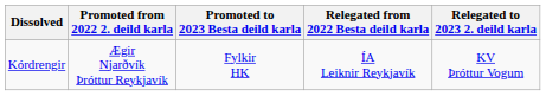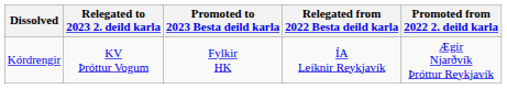 <table class="wikitable">
 <tr>
 <th>Dissolved</th>
-<th>Promoted from<br><a href='#'>2022 2. deild karla</a></th>
+<th>Relegated to<br><a href='#'>2023 2. deild karla</a></th>
 <th>Promoted to<br><a href='#'>2023 Besta deild karla</a></th>
 <th>Relegated from<br><a href='#'>2022 Besta deild karla</a></th>
-<th>Relegated to<br><a href='#'>2023 2. deild karla</a></th>
+<th>Promoted from<br><a href='#'>2022 2. deild karla</a></th>
 </tr>
 <tr>
 <td align=center><a href='#'>Kórdrengir</a></td>
-<td align=center><a href='#'>Ægir</a><br><a href='#'>Njarðvík</a><br><a href='#'>Þróttur Reykjavík</a></td>
+<td align=center><a href='#'>KV</a><br><a href='#'>Þróttur Vogum</a></td>
 <td align=center><a href='#'>Fylkir</a><br><a href='#'>HK</a></td>
 <td align=center><a href='#'>ÍA</a><br><a href='#'>Leiknir Reykjavík</a></td>
-<td align=center><a href='#'>KV</a><br><a href='#'>Þróttur Vogum</a></td>
+<td align=center><a href='#'>Ægir</a><br><a href='#'>Njarðvík</a><br><a href='#'>Þróttur Reykjavík</a></td>
 </tr>
 </table>
